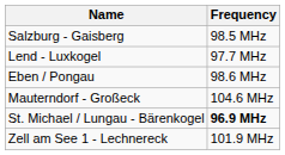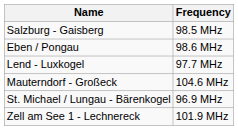 <table class="wikitable">
 <tr>
 <th class="hintergrundfarbe5">Name</th>
 <th class="hintergrundfarbe5">Frequency</th>
 </tr>
 <tr>
 <td>Salzburg - Gaisberg</td>
 <td>98.5 MHz</td>
 </tr>
 <tr>
+<td>Eben / Pongau</td>
+<td>98.6 MHz</td>
+</tr>
+<tr>
 <td>Lend - Luxkogel</td>
 <td>97.7 MHz</td>
-</tr>
-<tr>
-<td>Eben / Pongau</td>
-<td>98.6 MHz</td>
 </tr>
 <tr>
 <td>Mauterndorf - Großeck</td>
 <td>104.6 MHz</td>
 </tr>
 <tr>
 <td>St. Michael / Lungau - Bärenkogel</td>
-<td><strong>96.9 MHz</strong></td>
+<td>96.9 MHz</td>
 </tr>
 <tr>
 <td>Zell am See 1 - Lechnereck</td>
 <td>101.9 MHz</td>
 </tr>
 </table>
